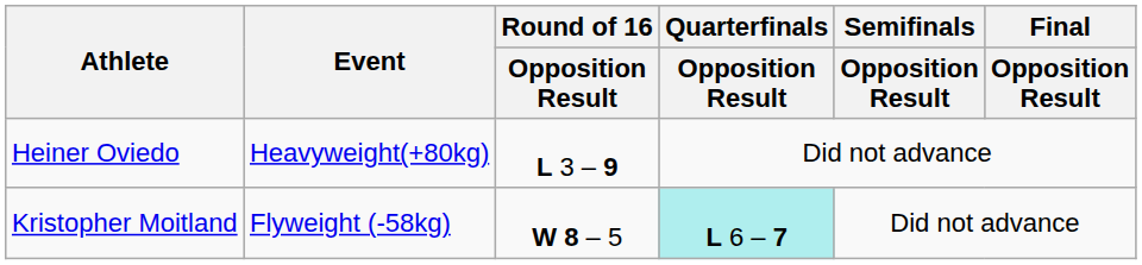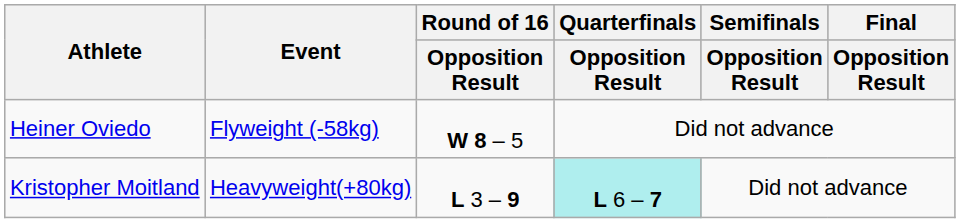 <table class="wikitable" style="font-size:90%">
 <tr>
 <th rowspan=2>Athlete</th>
 <th rowspan=2>Event</th>
 <th>Round of 16</th>
 <th>Quarterfinals</th>
 <th>Semifinals</th>
 <th>Final</th>
 </tr>
 <tr>
 <th>Opposition<br>Result</th>
 <th>Opposition<br>Result</th>
 <th>Opposition<br>Result</th>
 <th>Opposition<br>Result</th>
 </tr>
 <tr>
 <td><a href='#'>Heiner Oviedo</a></td>
-<td><a href='#'>Heavyweight(+80kg)</a></td>
-<td align=center><br><strong>L</strong> 3 – <strong>9</strong></td>
+<td><a href='#'>Flyweight (-58kg)</a></td>
+<td align=center><br><strong>W</strong> <strong>8</strong> – 5</td>
 <td align=center colspan="7">Did not advance</td>
 </tr>
 <tr>
 <td><a href='#'>Kristopher Moitland</a></td>
-<td><a href='#'>Flyweight (-58kg)</a></td>
-<td align=center><br><strong>W</strong> <strong>8</strong> – 5</td>
+<td><a href='#'>Heavyweight(+80kg)</a></td>
+<td align=center><br><strong>L</strong> 3 – <strong>9</strong></td>
 <td align=center style="background: paleturquoise;"><br><strong>L</strong> 6 – <strong>7</strong></td>
 <td align=center colspan="7">Did not advance</td>
 </tr>
 </table>
